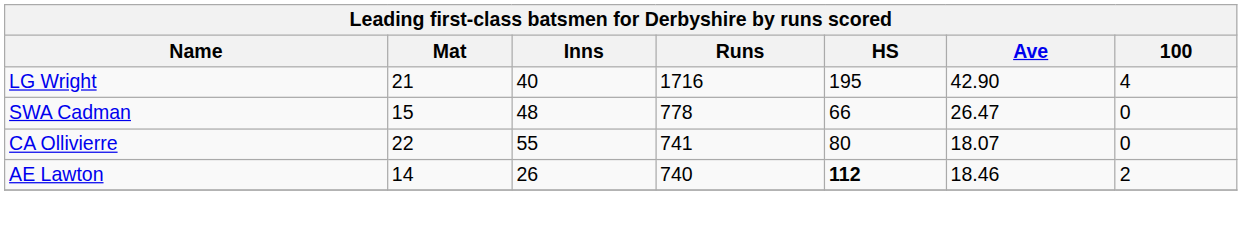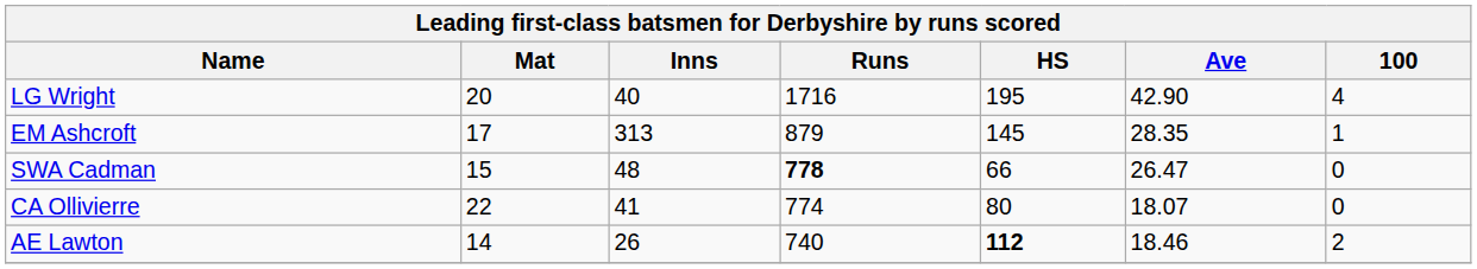 <table class="wikitable" width="80%">
 <tr bgcolor="#efefef">
 <th colspan=7>Leading first-class batsmen for Derbyshire by runs scored</th>
 </tr>
 <tr bgcolor="#efefef">
 <th>Name</th>
 <th>Mat</th>
 <th>Inns</th>
 <th>Runs</th>
 <th>HS</th>
 <th><a href='#'>Ave</a></th>
 <th>100</th>
 </tr>
 <tr>
 <td><a href='#'>LG Wright</a></td>
-<td>21</td>
+<td>20</td>
 <td>40</td>
 <td>1716</td>
 <td>195</td>
 <td>42.90</td>
 <td>4</td>
 </tr>
 <tr>
+<td><a href='#'>EM Ashcroft</a></td>
+<td>17</td>
+<td>313</td>
+<td>879</td>
+<td>145</td>
+<td>28.35</td>
+<td>1</td>
+</tr>
+<tr>
 <td><a href='#'>SWA Cadman</a></td>
 <td>15</td>
 <td>48</td>
-<td>778</td>
+<td><strong>778</strong></td>
 <td>66</td>
 <td>26.47</td>
 <td>0</td>
 </tr>
 <tr>
 <td><a href='#'>CA Ollivierre</a></td>
 <td>22</td>
-<td>55</td>
-<td>741</td>
+<td>41</td>
+<td>774</td>
 <td>80</td>
 <td>18.07</td>
 <td>0</td>
 </tr>
 <tr>
 <td><a href='#'>AE Lawton</a></td>
 <td>14</td>
 <td>26</td>
 <td>740</td>
 <td><strong>112</strong></td>
 <td>18.46</td>
 <td>2</td>
 </tr>
 <tr>
 </tr>
 </table>
